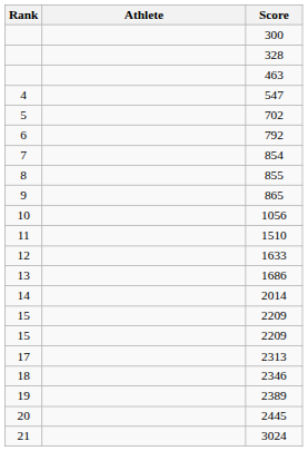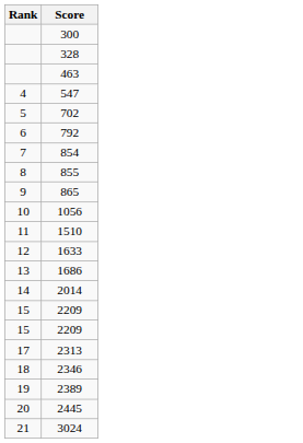 <table class=wikitable style="text-align:center">
 <tr>
 <th width=40>Rank</th>
-<th width=250>Athlete</th>
 <th width=65>Score</th>
 </tr>
 <tr>
 <td></td>
-<td align=left></td>
 <td>300</td>
 </tr>
 <tr>
 <td></td>
-<td align=left></td>
 <td>328</td>
 </tr>
 <tr>
 <td></td>
-<td align=left></td>
 <td>463</td>
 </tr>
 <tr>
 <td>4</td>
-<td align=left></td>
 <td>547</td>
 </tr>
 <tr>
 <td>5</td>
-<td align=left></td>
 <td>702</td>
 </tr>
 <tr>
 <td>6</td>
-<td align=left></td>
 <td>792</td>
 </tr>
 <tr>
 <td>7</td>
-<td align=left></td>
 <td>854</td>
 </tr>
 <tr>
 <td>8</td>
-<td align=left></td>
 <td>855</td>
 </tr>
 <tr>
 <td>9</td>
-<td align=left></td>
 <td>865</td>
 </tr>
 <tr>
 <td>10</td>
-<td align=left></td>
 <td>1056</td>
 </tr>
 <tr>
 <td>11</td>
-<td align=left></td>
 <td>1510</td>
 </tr>
 <tr>
 <td>12</td>
-<td align=left></td>
 <td>1633</td>
 </tr>
 <tr>
 <td>13</td>
-<td align=left></td>
 <td>1686</td>
 </tr>
 <tr>
 <td>14</td>
-<td align=left></td>
 <td>2014</td>
 </tr>
 <tr>
 <td>15</td>
-<td align=left></td>
 <td>2209</td>
 </tr>
 <tr>
 <td>15</td>
-<td align=left></td>
 <td>2209</td>
 </tr>
 <tr>
 <td>17</td>
-<td align=left></td>
 <td>2313</td>
 </tr>
 <tr>
 <td>18</td>
-<td align=left></td>
 <td>2346</td>
 </tr>
 <tr>
 <td>19</td>
-<td align=left></td>
 <td>2389</td>
 </tr>
 <tr>
 <td>20</td>
-<td align=left></td>
 <td>2445</td>
 </tr>
 <tr>
 <td>21</td>
-<td align=left></td>
 <td>3024</td>
 </tr>
 </table>
